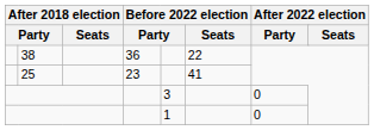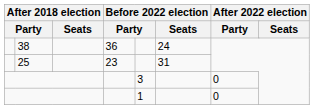 <table class="wikitable">
 <tr>
 <th colspan="3">After 2018 election</th>
 <th colspan="3">Before 2022 election</th>
 <th colspan="3">After 2022 election</th>
 </tr>
 <tr>
 <th colspan="2">Party</th>
 <th>Seats</th>
 <th colspan="2">Party</th>
 <th>Seats</th>
 <th colspan="2">Party</th>
 <th>Seats</th>
 </tr>
 <tr>
 <td></td>
 <td>38</td>
 <td></td>
 <td>36</td>
 <td></td>
-<td>22</td>
+<td>24</td>
 </tr>
 <tr>
 <td></td>
 <td>25</td>
 <td></td>
 <td>23</td>
 <td></td>
-<td>41</td>
+<td>31</td>
 </tr>
 <tr>
 <td colspan=3></td>
 <td></td>
 <td>3</td>
 <td></td>
 <td>0</td>
 </tr>
 <tr>
 <td colspan=3></td>
 <td></td>
 <td>1</td>
 <td></td>
 <td>0</td>
 </tr>
 </table>
